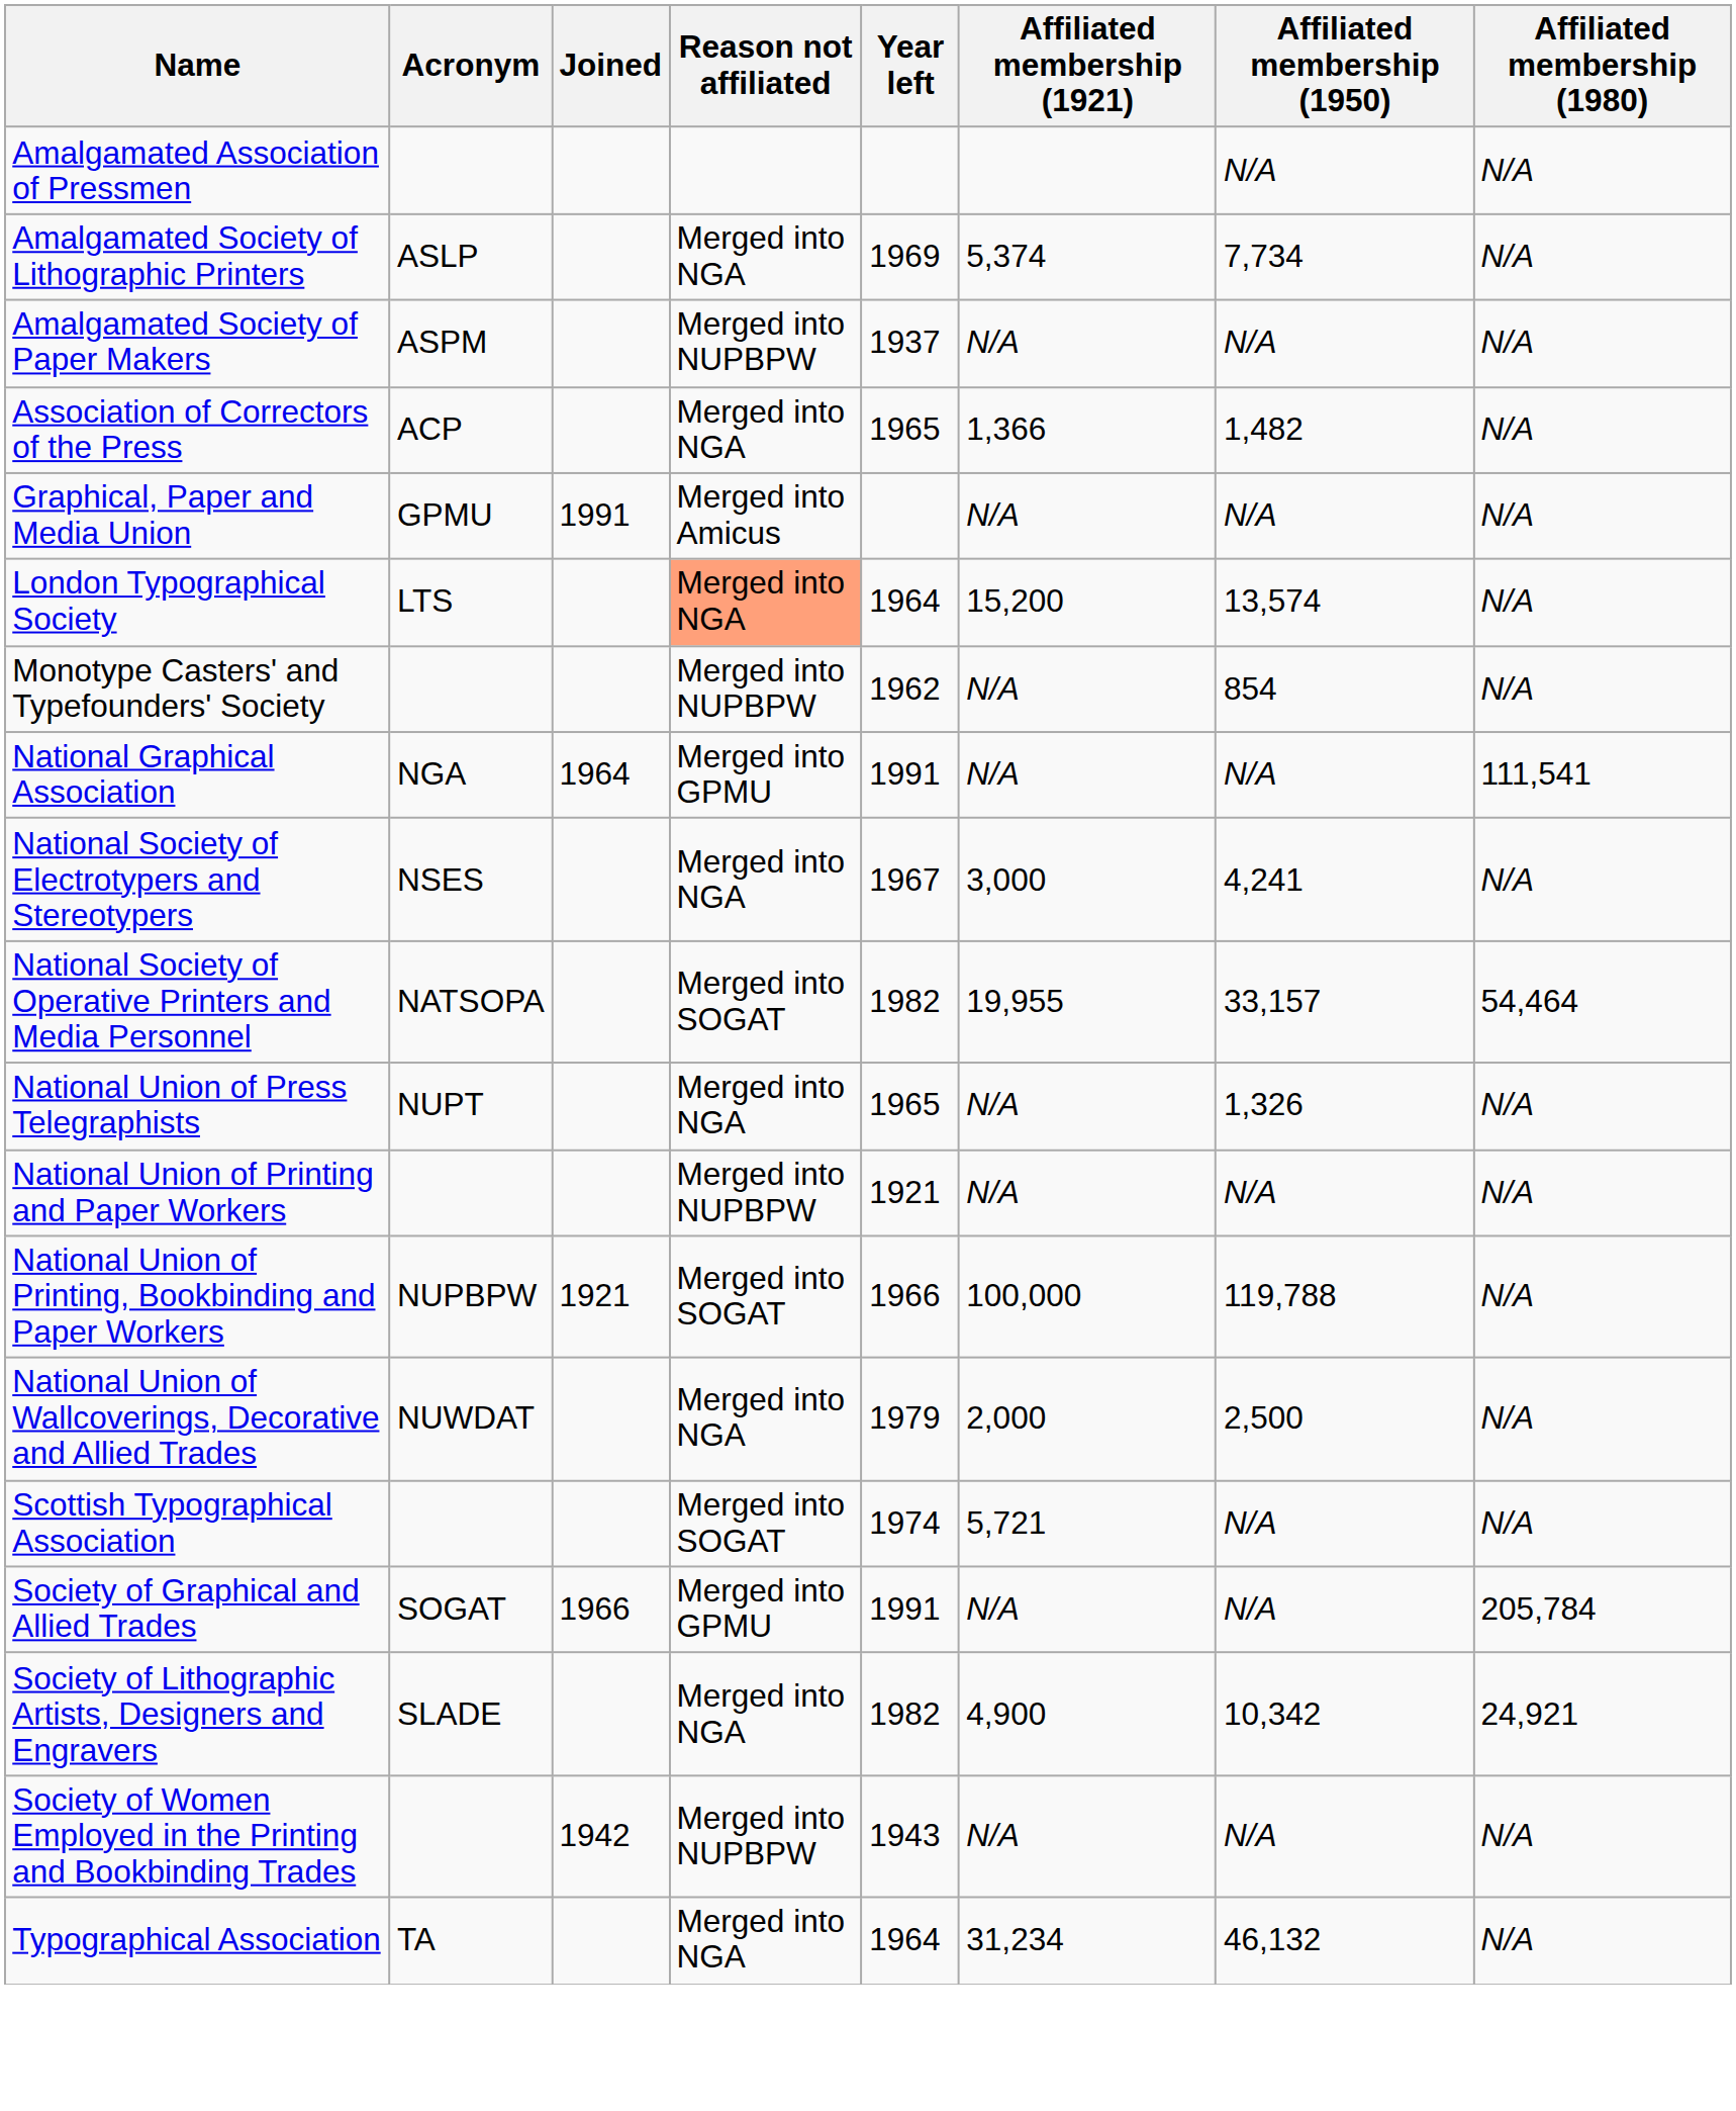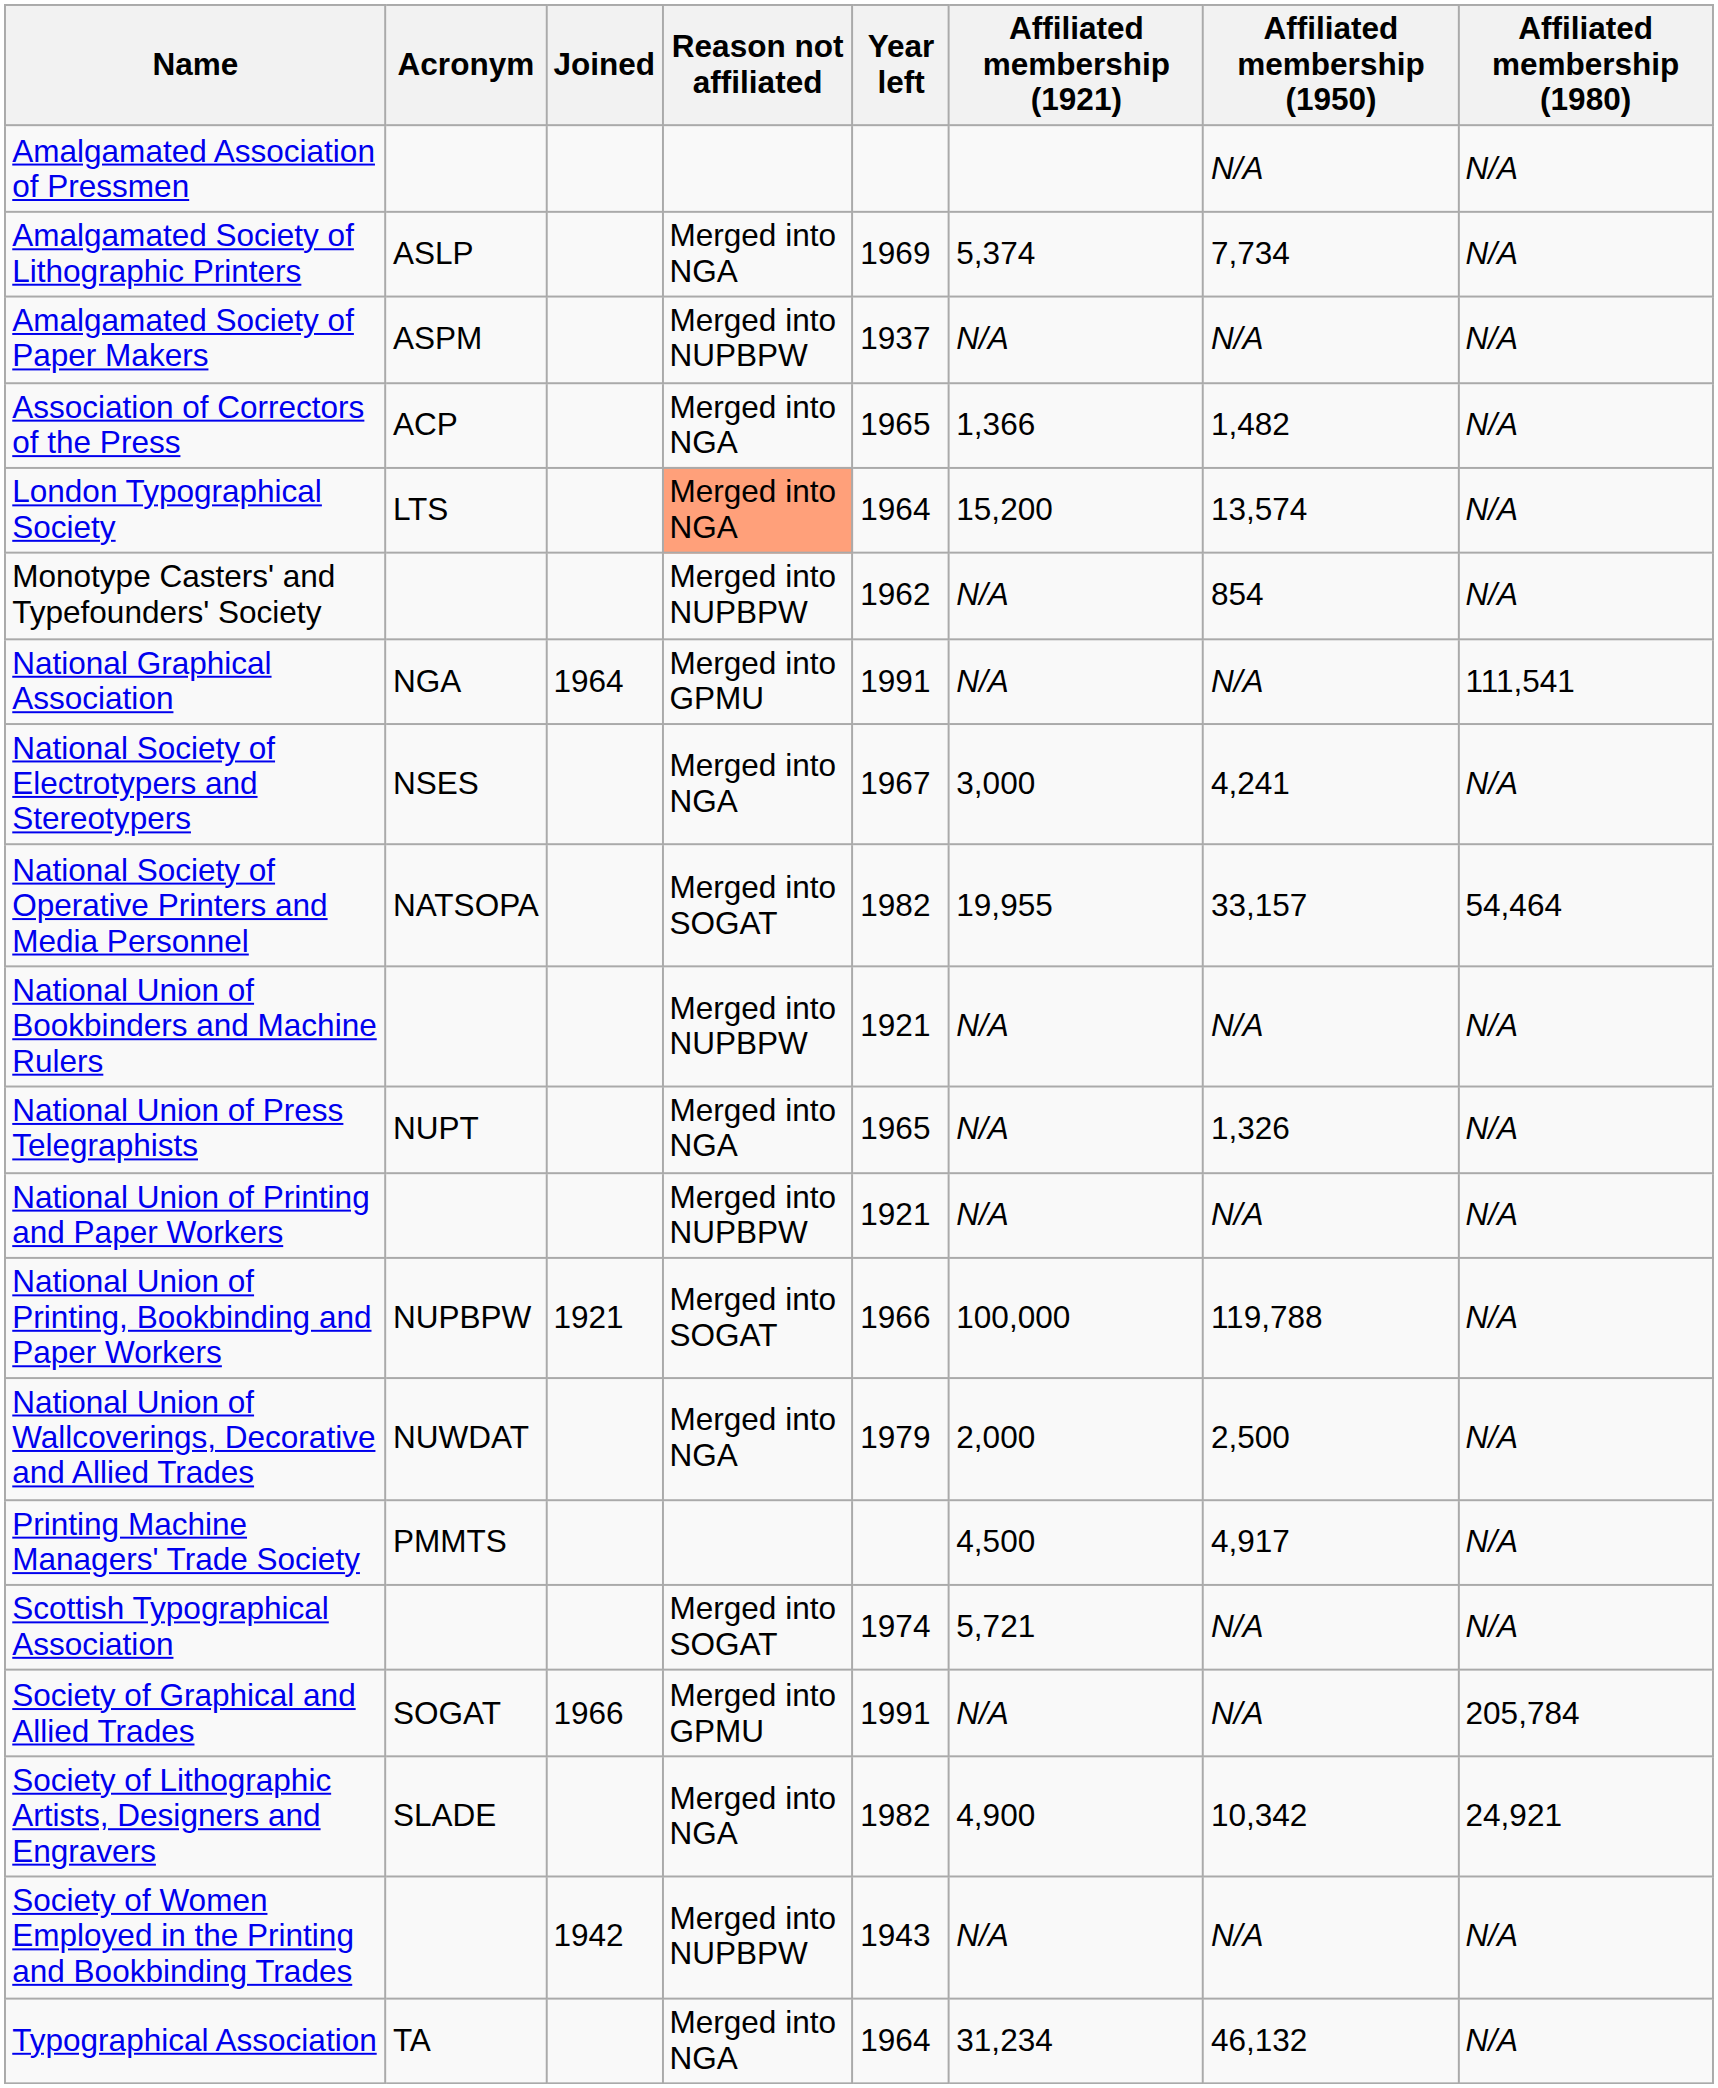 <table class="wikitable sortable">
 <tr>
 <th>Name</th>
 <th>Acronym</th>
 <th>Joined</th>
 <th>Reason not affiliated</th>
 <th>Year left</th>
 <th>Affiliated membership (1921)</th>
 <th>Affiliated membership (1950)</th>
 <th>Affiliated membership (1980)</th>
 </tr>
 <tr>
 <td><a href='#'>Amalgamated Association of Pressmen</a></td>
 <td></td>
 <td></td>
 <td></td>
 <td></td>
 <td></td>
 <td><em>N/A</em></td>
 <td><em>N/A</em></td>
 </tr>
 <tr>
 <td><a href='#'>Amalgamated Society of Lithographic Printers</a></td>
 <td>ASLP</td>
 <td></td>
 <td>Merged into NGA</td>
 <td>1969</td>
 <td>5,374</td>
 <td>7,734</td>
 <td><em>N/A</em></td>
 </tr>
 <tr>
 <td><a href='#'>Amalgamated Society of Paper Makers</a></td>
 <td>ASPM</td>
 <td></td>
 <td>Merged into NUPBPW</td>
 <td>1937</td>
 <td><em>N/A</em></td>
 <td><em>N/A</em></td>
 <td><em>N/A</em></td>
 </tr>
 <tr>
 <td><a href='#'>Association of Correctors of the Press</a></td>
 <td>ACP</td>
 <td></td>
 <td>Merged into NGA</td>
 <td>1965</td>
 <td>1,366</td>
 <td>1,482</td>
-<td><em>N/A</em></td>
-</tr>
-<tr>
-<td><a href='#'>Graphical, Paper and Media Union</a></td>
-<td>GPMU</td>
-<td>1991</td>
-<td>Merged into Amicus</td>
-<td></td>
-<td><em>N/A</em></td>
-<td><em>N/A</em></td>
 <td><em>N/A</em></td>
 </tr>
 <tr>
 <td><a href='#'>London Typographical Society</a></td>
 <td>LTS</td>
 <td></td>
 <td style="background: lightsalmon;">Merged into NGA</td>
 <td>1964</td>
 <td>15,200</td>
 <td>13,574</td>
 <td><em>N/A</em></td>
 </tr>
 <tr>
 <td>Monotype Casters' and Typefounders' Society</td>
 <td></td>
 <td></td>
 <td>Merged into NUPBPW</td>
 <td>1962</td>
 <td><em>N/A</em></td>
 <td>854</td>
 <td><em>N/A</em></td>
 </tr>
 <tr>
 <td><a href='#'>National Graphical Association</a></td>
 <td>NGA</td>
 <td>1964</td>
 <td>Merged into GPMU</td>
 <td>1991</td>
 <td><em>N/A</em></td>
 <td><em>N/A</em></td>
 <td>111,541</td>
 </tr>
 <tr>
 <td><a href='#'>National Society of Electrotypers and Stereotypers</a></td>
 <td>NSES</td>
 <td></td>
 <td>Merged into NGA</td>
 <td>1967</td>
 <td>3,000</td>
 <td>4,241</td>
 <td><em>N/A</em></td>
 </tr>
 <tr>
 <td><a href='#'>National Society of Operative Printers and Media Personnel</a></td>
 <td>NATSOPA</td>
 <td></td>
 <td>Merged into SOGAT</td>
 <td>1982</td>
 <td>19,955</td>
 <td>33,157</td>
 <td>54,464</td>
 </tr>
 <tr>
+<td><a href='#'>National Union of Bookbinders and Machine Rulers</a></td>
+<td></td>
+<td></td>
+<td>Merged into NUPBPW</td>
+<td>1921</td>
+<td><em>N/A</em></td>
+<td><em>N/A</em></td>
+<td><em>N/A</em></td>
+</tr>
+<tr>
 <td><a href='#'>National Union of Press Telegraphists</a></td>
 <td>NUPT</td>
 <td></td>
 <td>Merged into NGA</td>
 <td>1965</td>
 <td><em>N/A</em></td>
 <td>1,326</td>
 <td><em>N/A</em></td>
 </tr>
 <tr>
 <td><a href='#'>National Union of Printing and Paper Workers</a></td>
 <td></td>
 <td></td>
 <td>Merged into NUPBPW</td>
 <td>1921</td>
 <td><em>N/A</em></td>
 <td><em>N/A</em></td>
 <td><em>N/A</em></td>
 </tr>
 <tr>
 <td><a href='#'>National Union of Printing, Bookbinding and Paper Workers</a></td>
 <td>NUPBPW</td>
 <td>1921</td>
 <td>Merged into SOGAT</td>
 <td>1966</td>
 <td>100,000</td>
 <td>119,788</td>
 <td><em>N/A</em></td>
 </tr>
 <tr>
 <td><a href='#'>National Union of Wallcoverings, Decorative and Allied Trades</a></td>
 <td>NUWDAT</td>
 <td></td>
 <td>Merged into NGA</td>
 <td>1979</td>
 <td>2,000</td>
 <td>2,500</td>
+<td><em>N/A</em></td>
+</tr>
+<tr>
+<td><a href='#'>Printing Machine Managers' Trade Society</a></td>
+<td>PMMTS</td>
+<td></td>
+<td></td>
+<td></td>
+<td>4,500</td>
+<td>4,917</td>
 <td><em>N/A</em></td>
 </tr>
 <tr>
 <td><a href='#'>Scottish Typographical Association</a></td>
 <td></td>
 <td></td>
 <td>Merged into SOGAT</td>
 <td>1974</td>
 <td>5,721</td>
 <td><em>N/A</em></td>
 <td><em>N/A</em></td>
 </tr>
 <tr>
 <td><a href='#'>Society of Graphical and Allied Trades</a></td>
 <td>SOGAT</td>
 <td>1966</td>
 <td>Merged into GPMU</td>
 <td>1991</td>
 <td><em>N/A</em></td>
 <td><em>N/A</em></td>
 <td>205,784</td>
 </tr>
 <tr>
 <td><a href='#'>Society of Lithographic Artists, Designers and Engravers</a></td>
 <td>SLADE</td>
 <td></td>
 <td>Merged into NGA</td>
 <td>1982</td>
 <td>4,900</td>
 <td>10,342</td>
 <td>24,921</td>
 </tr>
 <tr>
 <td><a href='#'>Society of Women Employed in the Printing and Bookbinding Trades</a></td>
 <td></td>
 <td>1942</td>
 <td>Merged into NUPBPW</td>
 <td>1943</td>
 <td><em>N/A</em></td>
 <td><em>N/A</em></td>
 <td><em>N/A</em></td>
 </tr>
 <tr>
 <td><a href='#'>Typographical Association</a></td>
 <td>TA</td>
 <td></td>
 <td>Merged into NGA</td>
 <td>1964</td>
 <td>31,234</td>
 <td>46,132</td>
 <td><em>N/A</em></td>
 </tr>
 </table>
